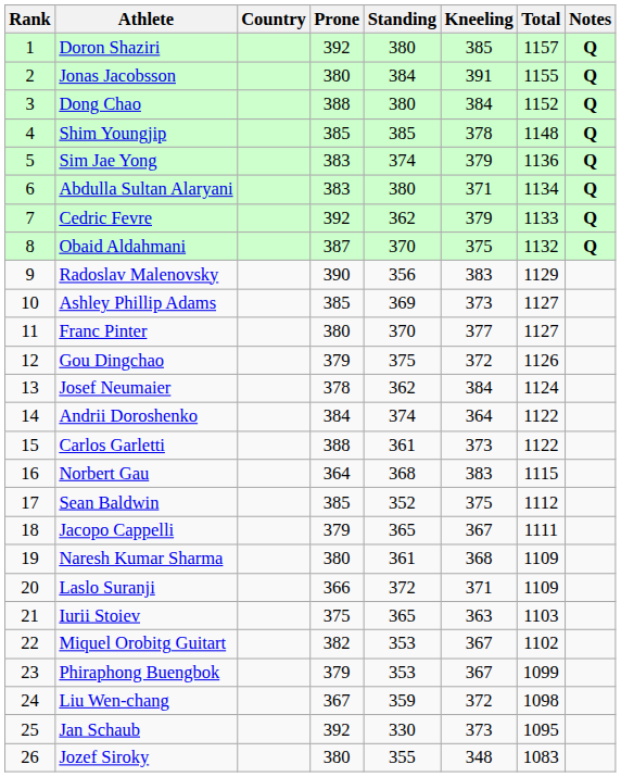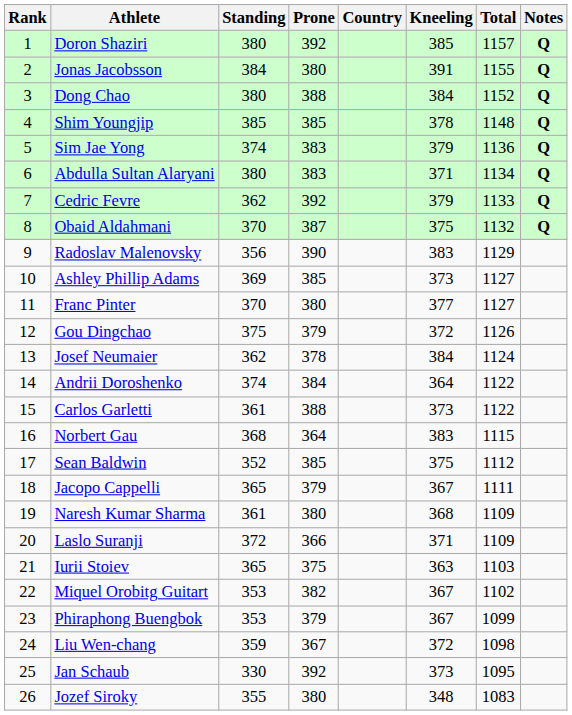 <table class="wikitable sortable" style="text-align:center">
 <tr>
 <th>Rank</th>
 <th>Athlete</th>
+<th>Standing</th>
+<th>Prone</th>
 <th>Country</th>
-<th>Prone</th>
-<th>Standing</th>
 <th>Kneeling</th>
 <th>Total</th>
 <th>Notes</th>
 </tr>
 <tr bgcolor=#ccffcc>
 <td>1</td>
 <td align=left><a href='#'>Doron Shaziri</a></td>
+<td>380</td>
+<td>392</td>
 <td align=left></td>
-<td>392</td>
-<td>380</td>
 <td>385</td>
 <td>1157</td>
 <td><strong>Q</strong></td>
 </tr>
 <tr bgcolor=#ccffcc>
 <td>2</td>
 <td align=left><a href='#'>Jonas Jacobsson</a></td>
+<td>384</td>
+<td>380</td>
 <td align=left></td>
-<td>380</td>
-<td>384</td>
 <td>391</td>
 <td>1155</td>
 <td><strong>Q</strong></td>
 </tr>
 <tr bgcolor=#ccffcc>
 <td>3</td>
 <td align=left><a href='#'>Dong Chao</a></td>
+<td>380</td>
+<td>388</td>
 <td align=left></td>
-<td>388</td>
-<td>380</td>
 <td>384</td>
 <td>1152</td>
 <td><strong>Q</strong></td>
 </tr>
 <tr bgcolor=#ccffcc>
 <td>4</td>
 <td align=left><a href='#'>Shim Youngjip</a></td>
-<td align=left></td>
 <td>385</td>
 <td>385</td>
+<td align=left></td>
 <td>378</td>
 <td>1148</td>
 <td><strong>Q</strong></td>
 </tr>
 <tr bgcolor=#ccffcc>
 <td>5</td>
 <td align=left><a href='#'>Sim Jae Yong</a></td>
+<td>374</td>
+<td>383</td>
 <td align=left></td>
-<td>383</td>
-<td>374</td>
 <td>379</td>
 <td>1136</td>
 <td><strong>Q</strong></td>
 </tr>
 <tr bgcolor=#ccffcc>
 <td>6</td>
 <td align=left><a href='#'>Abdulla Sultan Alaryani</a></td>
+<td>380</td>
+<td>383</td>
 <td align=left></td>
-<td>383</td>
-<td>380</td>
 <td>371</td>
 <td>1134</td>
 <td><strong>Q</strong></td>
 </tr>
 <tr bgcolor=#ccffcc>
 <td>7</td>
 <td align=left><a href='#'>Cedric Fevre</a></td>
+<td>362</td>
+<td>392</td>
 <td align=left></td>
-<td>392</td>
-<td>362</td>
 <td>379</td>
 <td>1133</td>
 <td><strong>Q</strong></td>
 </tr>
 <tr bgcolor=#ccffcc>
 <td>8</td>
 <td align=left><a href='#'>Obaid Aldahmani</a></td>
+<td>370</td>
+<td>387</td>
 <td align=left></td>
-<td>387</td>
-<td>370</td>
 <td>375</td>
 <td>1132</td>
 <td><strong>Q</strong></td>
 </tr>
 <tr>
 <td>9</td>
 <td align=left><a href='#'>Radoslav Malenovsky</a></td>
+<td>356</td>
+<td>390</td>
 <td align=left></td>
-<td>390</td>
-<td>356</td>
 <td>383</td>
 <td>1129</td>
 <td></td>
 </tr>
 <tr>
 <td>10</td>
 <td align=left><a href='#'>Ashley Phillip Adams</a></td>
+<td>369</td>
+<td>385</td>
 <td align=left></td>
-<td>385</td>
-<td>369</td>
 <td>373</td>
 <td>1127</td>
 <td></td>
 </tr>
 <tr>
 <td>11</td>
 <td align=left><a href='#'>Franc Pinter</a></td>
+<td>370</td>
+<td>380</td>
 <td align=left></td>
-<td>380</td>
-<td>370</td>
 <td>377</td>
 <td>1127</td>
 <td></td>
 </tr>
 <tr>
 <td>12</td>
 <td align=left><a href='#'>Gou Dingchao</a></td>
+<td>375</td>
+<td>379</td>
 <td align=left></td>
-<td>379</td>
-<td>375</td>
 <td>372</td>
 <td>1126</td>
 <td></td>
 </tr>
 <tr>
 <td>13</td>
 <td align=left><a href='#'>Josef Neumaier</a></td>
+<td>362</td>
+<td>378</td>
 <td align=left></td>
-<td>378</td>
-<td>362</td>
 <td>384</td>
 <td>1124</td>
 <td></td>
 </tr>
 <tr>
 <td>14</td>
 <td align=left><a href='#'>Andrii Doroshenko</a></td>
+<td>374</td>
+<td>384</td>
 <td align=left></td>
-<td>384</td>
-<td>374</td>
 <td>364</td>
 <td>1122</td>
 <td></td>
 </tr>
 <tr>
 <td>15</td>
 <td align=left><a href='#'>Carlos Garletti</a></td>
+<td>361</td>
+<td>388</td>
 <td align=left></td>
-<td>388</td>
-<td>361</td>
 <td>373</td>
 <td>1122</td>
 <td></td>
 </tr>
 <tr>
 <td>16</td>
 <td align=left><a href='#'>Norbert Gau</a></td>
+<td>368</td>
+<td>364</td>
 <td align=left></td>
-<td>364</td>
-<td>368</td>
 <td>383</td>
 <td>1115</td>
 <td></td>
 </tr>
 <tr>
 <td>17</td>
 <td align=left><a href='#'>Sean Baldwin</a></td>
+<td>352</td>
+<td>385</td>
 <td align=left></td>
-<td>385</td>
-<td>352</td>
 <td>375</td>
 <td>1112</td>
 <td></td>
 </tr>
 <tr>
 <td>18</td>
 <td align=left><a href='#'>Jacopo Cappelli</a></td>
+<td>365</td>
+<td>379</td>
 <td align=left></td>
-<td>379</td>
-<td>365</td>
 <td>367</td>
 <td>1111</td>
 <td></td>
 </tr>
 <tr>
 <td>19</td>
 <td align=left><a href='#'>Naresh Kumar Sharma</a></td>
+<td>361</td>
+<td>380</td>
 <td align=left></td>
-<td>380</td>
-<td>361</td>
 <td>368</td>
 <td>1109</td>
 <td></td>
 </tr>
 <tr>
 <td>20</td>
 <td align=left><a href='#'>Laslo Suranji</a></td>
+<td>372</td>
+<td>366</td>
 <td align=left></td>
-<td>366</td>
-<td>372</td>
 <td>371</td>
 <td>1109</td>
 <td></td>
 </tr>
 <tr>
 <td>21</td>
 <td align=left><a href='#'>Iurii Stoiev</a></td>
+<td>365</td>
+<td>375</td>
 <td align=left></td>
-<td>375</td>
-<td>365</td>
 <td>363</td>
 <td>1103</td>
 <td></td>
 </tr>
 <tr>
 <td>22</td>
 <td align=left><a href='#'>Miquel Orobitg Guitart</a></td>
+<td>353</td>
+<td>382</td>
 <td align=left></td>
-<td>382</td>
-<td>353</td>
 <td>367</td>
 <td>1102</td>
 <td></td>
 </tr>
 <tr>
 <td>23</td>
 <td align=left><a href='#'>Phiraphong Buengbok</a></td>
+<td>353</td>
+<td>379</td>
 <td align=left></td>
-<td>379</td>
-<td>353</td>
 <td>367</td>
 <td>1099</td>
 <td></td>
 </tr>
 <tr>
 <td>24</td>
 <td align=left><a href='#'>Liu Wen-chang</a></td>
+<td>359</td>
+<td>367</td>
 <td align=left></td>
-<td>367</td>
-<td>359</td>
 <td>372</td>
 <td>1098</td>
 <td></td>
 </tr>
 <tr>
 <td>25</td>
 <td align=left><a href='#'>Jan Schaub</a></td>
+<td>330</td>
+<td>392</td>
 <td align=left></td>
-<td>392</td>
-<td>330</td>
 <td>373</td>
 <td>1095</td>
 <td></td>
 </tr>
 <tr>
 <td>26</td>
 <td align=left><a href='#'>Jozef Siroky</a></td>
+<td>355</td>
+<td>380</td>
 <td align=left></td>
-<td>380</td>
-<td>355</td>
 <td>348</td>
 <td>1083</td>
 <td></td>
 </tr>
 </table>
